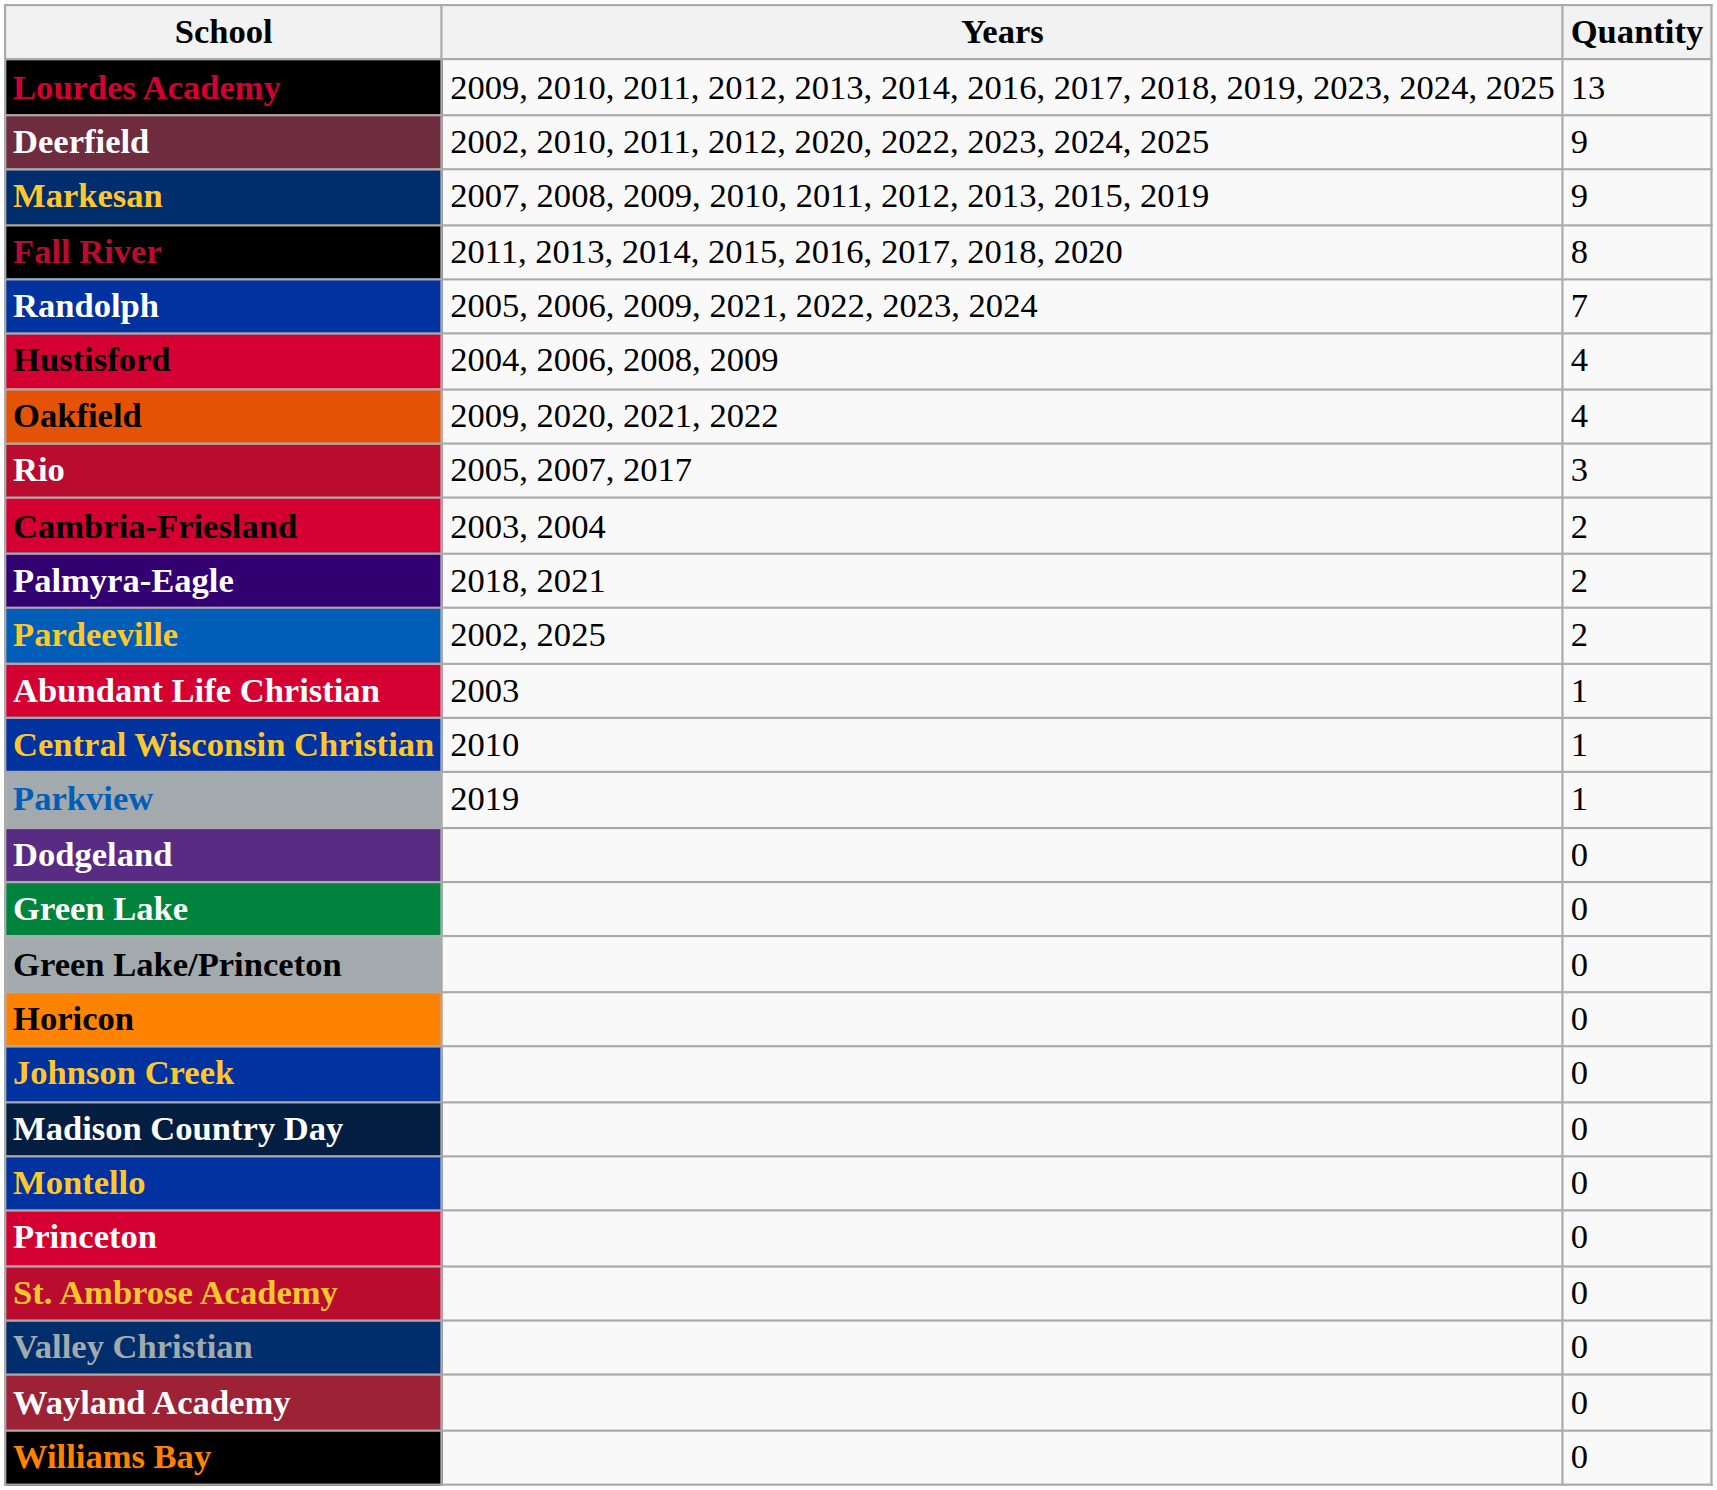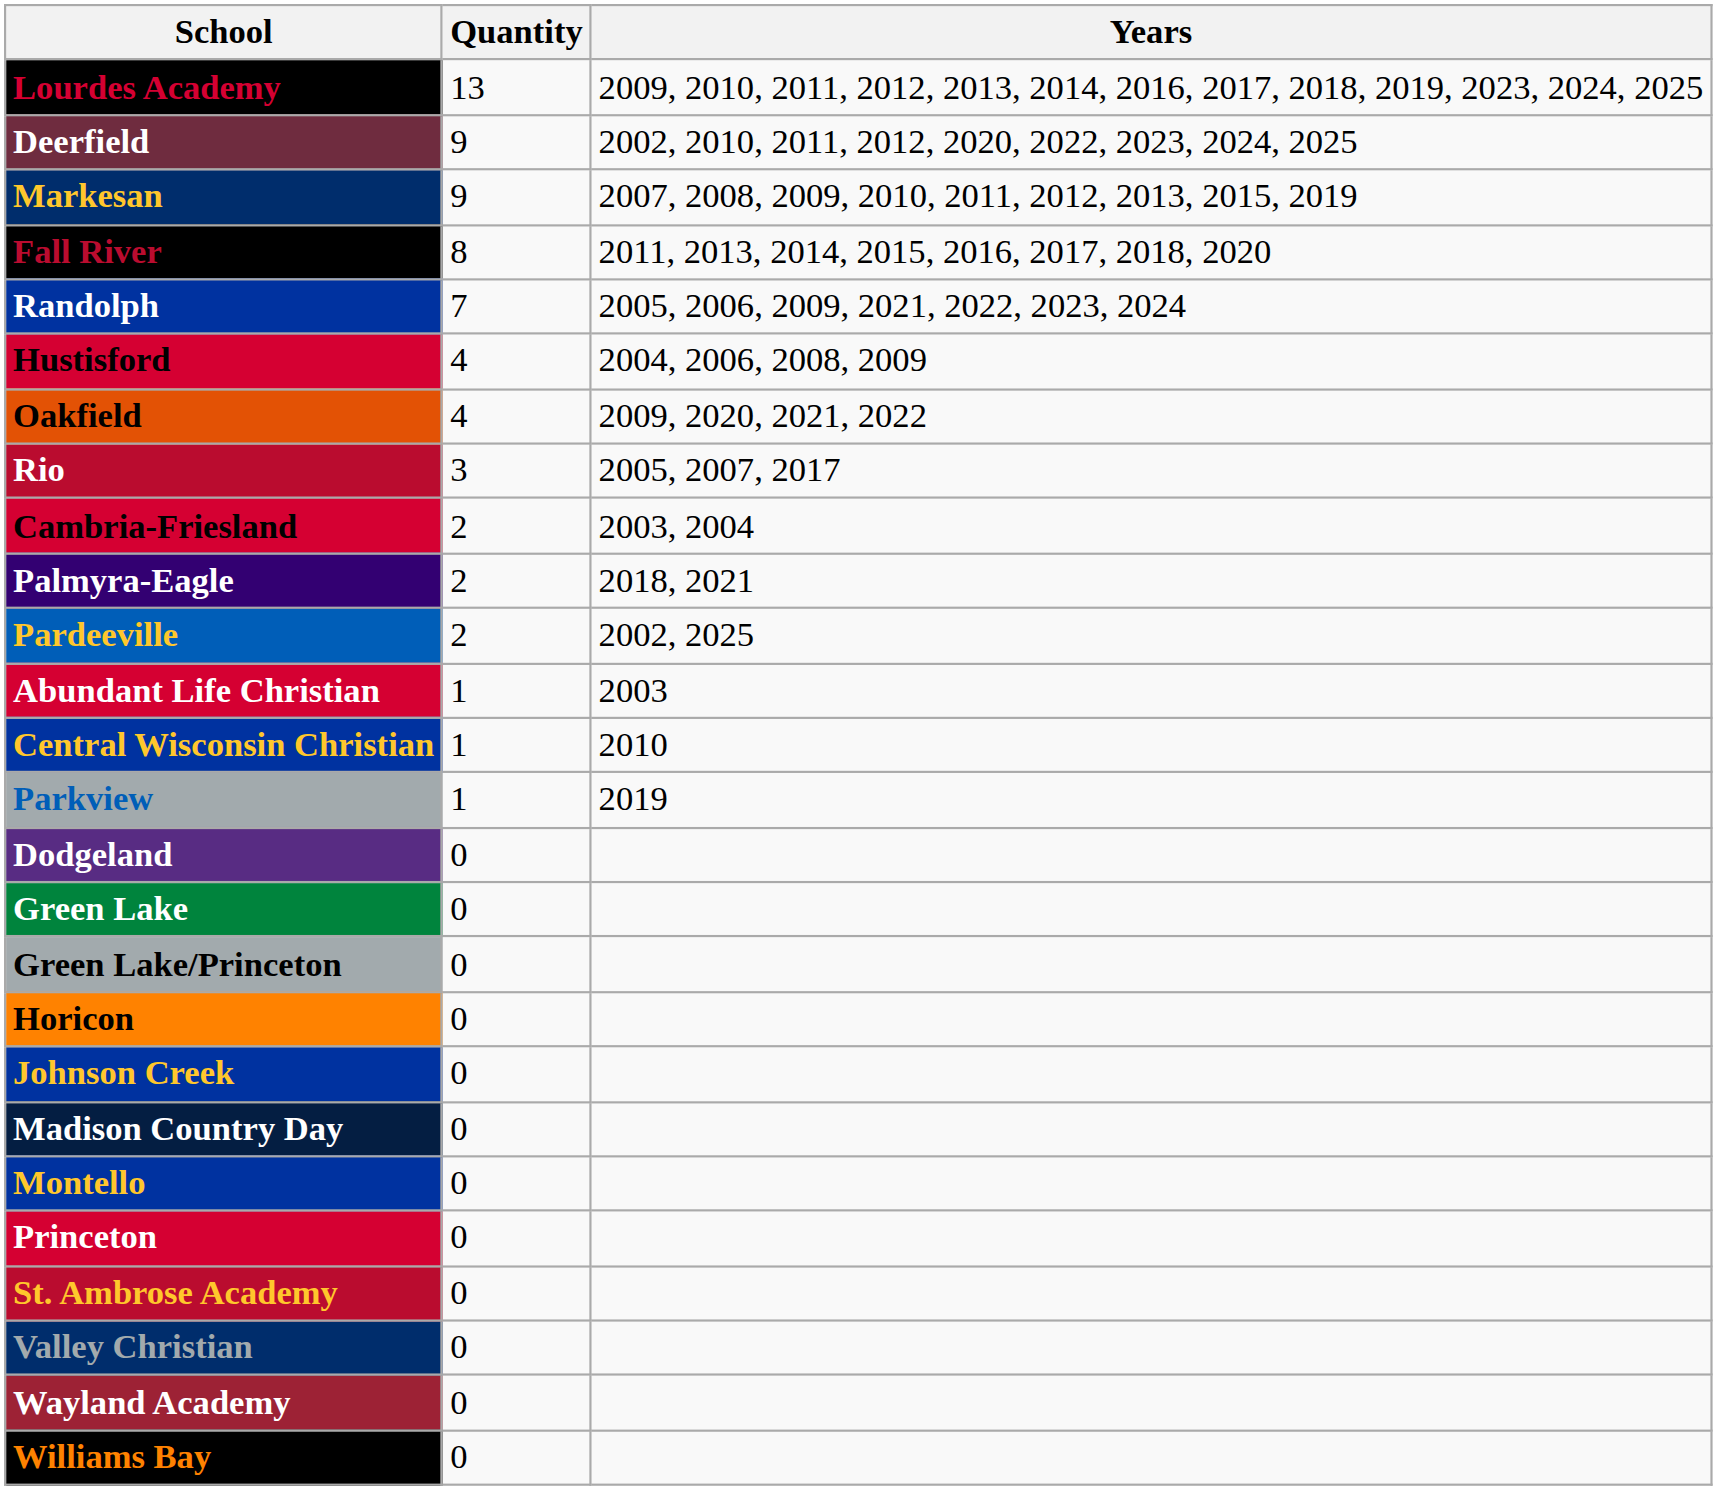 <table class="wikitable">
 <tr>
 <th>School</th>
+<th>Quantity</th>
 <th>Years</th>
-<th>Quantity</th>
 </tr>
 <tr>
 <td style="background: black; color: #d50032"><strong>Lourdes Academy</strong></td>
+<td>13</td>
 <td>2009, 2010, 2011, 2012, 2013, 2014, 2016, 2017, 2018, 2019, 2023, 2024, 2025</td>
-<td>13</td>
 </tr>
 <tr>
 <td style="background: #6f2c3f; color: white"><strong>Deerfield</strong></td>
+<td>9</td>
 <td>2002, 2010, 2011, 2012, 2020, 2022, 2023, 2024, 2025</td>
-<td>9</td>
 </tr>
 <tr>
 <td style="background: #002d6c; color: #ffc72c"><strong>Markesan</strong></td>
+<td>9</td>
 <td>2007, 2008, 2009, 2010, 2011, 2012, 2013, 2015, 2019</td>
-<td>9</td>
 </tr>
 <tr>
 <td style="background: black; color: #ba0c2f"><strong>Fall River</strong></td>
+<td>8</td>
 <td>2011, 2013, 2014, 2015, 2016, 2017, 2018, 2020</td>
-<td>8</td>
 </tr>
 <tr>
 <td style="background: #0032a0; color: white"><strong>Randolph</strong></td>
+<td>7</td>
 <td>2005, 2006, 2009, 2021, 2022, 2023, 2024</td>
-<td>7</td>
 </tr>
 <tr>
 <td style="background: #d50032; color: black"><strong>Hustisford</strong></td>
+<td>4</td>
 <td>2004, 2006, 2008, 2009</td>
-<td>4</td>
 </tr>
 <tr>
 <td style="background: #e35205; color: black"><strong>Oakfield</strong></td>
+<td>4</td>
 <td>2009, 2020, 2021, 2022</td>
-<td>4</td>
 </tr>
 <tr>
 <td style="background: #ba0c2f; color: white"><strong>Rio</strong></td>
+<td>3</td>
 <td>2005, 2007, 2017</td>
-<td>3</td>
 </tr>
 <tr>
 <td style="background: #d50032; color: black"><strong>Cambria-Friesland</strong></td>
+<td>2</td>
 <td>2003, 2004</td>
-<td>2</td>
 </tr>
 <tr>
 <td style="background: #330072; color: white"><strong>Palmyra-Eagle</strong></td>
+<td>2</td>
 <td>2018, 2021</td>
-<td>2</td>
 </tr>
 <tr>
 <td style="background: #005eb8; color: #ffc72c"><strong>Pardeeville</strong></td>
+<td>2</td>
 <td>2002, 2025</td>
-<td>2</td>
 </tr>
 <tr>
 <td style="background: #d50032; color: white"><strong>Abundant Life Christian</strong></td>
+<td>1</td>
 <td>2003</td>
-<td>1</td>
 </tr>
 <tr>
 <td style="background: #0032a0; color: #ffc72c"><strong>Central Wisconsin Christian</strong></td>
+<td>1</td>
 <td>2010</td>
-<td>1</td>
 </tr>
 <tr>
 <td style="background: #a2aaad; color: #005eb8"><strong>Parkview</strong></td>
+<td>1</td>
 <td>2019</td>
-<td>1</td>
 </tr>
 <tr>
 <td style="background: #582c83; color: white"><strong>Dodgeland</strong></td>
+<td>0</td>
 <td></td>
-<td>0</td>
 </tr>
 <tr>
 <td style="background: #00843d; color: white"><strong>Green Lake</strong></td>
+<td>0</td>
 <td></td>
-<td>0</td>
 </tr>
 <tr>
 <td style="background: #a2aaad; color: black"><strong>Green Lake/Princeton</strong></td>
+<td>0</td>
 <td></td>
-<td>0</td>
 </tr>
 <tr>
 <td style="background: #ff8200; color: black"><strong>Horicon</strong></td>
+<td>0</td>
 <td></td>
-<td>0</td>
 </tr>
 <tr>
 <td style="background: #0032a0; color: #ffc72c"><strong>Johnson Creek</strong></td>
+<td>0</td>
 <td></td>
-<td>0</td>
 </tr>
 <tr>
 <td style="background: #041e42; color: white"><strong>Madison Country Day</strong></td>
+<td>0</td>
 <td></td>
-<td>0</td>
 </tr>
 <tr>
 <td style="background: #0032a0; color: #ffc72c"><strong>Montello</strong></td>
+<td>0</td>
 <td></td>
-<td>0</td>
 </tr>
 <tr>
 <td style="background: #d50032; color: white"><strong>Princeton</strong></td>
+<td>0</td>
 <td></td>
-<td>0</td>
 </tr>
 <tr>
 <td style="background: #ba0c2f; color: #ffc72c"><strong>St. Ambrose Academy</strong></td>
+<td>0</td>
 <td></td>
-<td>0</td>
 </tr>
 <tr>
 <td style="background: #002d6c; color: #a2aaad"><strong>Valley Christian</strong></td>
+<td>0</td>
 <td></td>
-<td>0</td>
 </tr>
 <tr>
 <td style="background: #9d2235; color: white"><strong>Wayland Academy</strong></td>
+<td>0</td>
 <td></td>
-<td>0</td>
 </tr>
 <tr>
 <td style="background: black; color: #ff8200"><strong>Williams Bay</strong></td>
+<td>0</td>
 <td></td>
-<td>0</td>
 </tr>
 </table>
